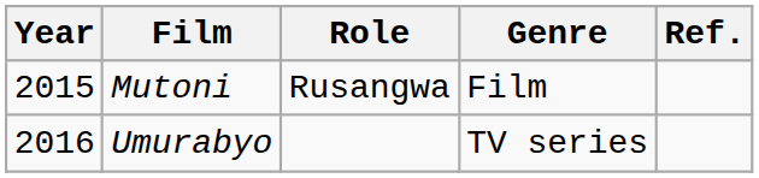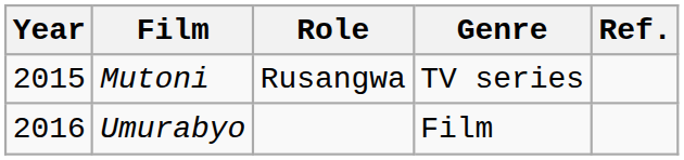 <table class="wikitable">
 <tr>
 <th>Year</th>
 <th>Film</th>
 <th>Role</th>
 <th>Genre</th>
 <th>Ref.</th>
 </tr>
 <tr>
 <td>2015</td>
 <td><em>Mutoni</em></td>
 <td>Rusangwa</td>
-<td>Film</td>
+<td>TV series</td>
 <td></td>
 </tr>
 <tr>
 <td>2016</td>
 <td><em>Umurabyo</em></td>
 <td></td>
-<td>TV series</td>
+<td>Film</td>
 <td></td>
 </tr>
 </table>
